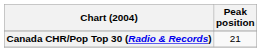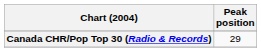 <table class="wikitable sortable plainrowheaders" style="text-align:center">
 <tr>
 <th>Chart (2004)</th>
 <th>Peak<br>position</th>
 </tr>
 <tr>
 </tr>
 <tr>
 <th scope="row">Canada CHR/Pop Top 30 (<em><a href='#'>Radio & Records</a></em>)</th>
-<td>21</td>
+<td>29</td>
 </tr>
 <tr>
 </tr>
 <tr>
 </tr>
 <tr>
 </tr>
 <tr>
 </tr>
 <tr>
 </tr>
 <tr>
 </tr>
 <tr>
 </tr>
 <tr>
 </tr>
 </table>
